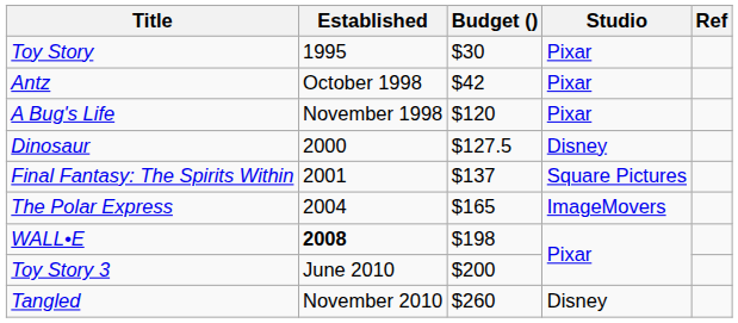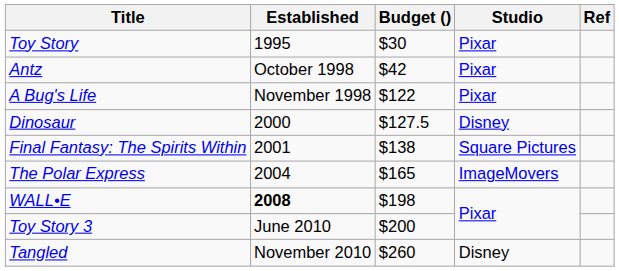 <table class="wikitable" style="margin:auto;">
 <tr>
 <th scope="col">Title</th>
 <th scope="col">Established</th>
 <th scope="col">Budget ()<br></th>
 <th scope="col">Studio</th>
 <th scope="col">Ref</th>
 </tr>
 <tr>
 <td><em><a href='#'>Toy Story</a></em></td>
 <td>1995</td>
 <td>$30</td>
 <td><a href='#'>Pixar</a></td>
 <td></td>
 </tr>
 <tr>
 <td><em><a href='#'>Antz</a></em></td>
 <td>October 1998</td>
 <td>$42</td>
 <td><a href='#'>Pixar</a></td>
 <td></td>
 </tr>
 <tr>
 <td><em><a href='#'>A Bug's Life</a></em></td>
 <td>November 1998</td>
-<td>$120</td>
+<td>$122</td>
 <td><a href='#'>Pixar</a></td>
 <td></td>
 </tr>
 <tr>
 <td><em><a href='#'>Dinosaur</a></em></td>
 <td>2000</td>
 <td>$127.5</td>
 <td><a href='#'>Disney</a></td>
 <td></td>
 </tr>
 <tr>
 <td><em><a href='#'>Final Fantasy: The Spirits Within</a></em></td>
 <td>2001</td>
-<td>$137</td>
+<td>$138</td>
 <td><a href='#'>Square Pictures</a></td>
 <td></td>
 </tr>
 <tr>
 <td><em><a href='#'>The Polar Express</a></em></td>
 <td>2004</td>
 <td>$165</td>
 <td><a href='#'>ImageMovers</a></td>
 <td></td>
 </tr>
 <tr>
 <td><em><a href='#'>WALL•E</a></em></td>
 <td><strong>2008</strong></td>
 <td>$198</td>
 <td rowspan="2"><a href='#'>Pixar</a></td>
 <td></td>
 </tr>
 <tr>
 <td><em><a href='#'>Toy Story 3</a></em></td>
 <td>June 2010</td>
 <td>$200</td>
 <td></td>
 </tr>
 <tr>
 <td><em><a href='#'>Tangled</a></em></td>
 <td>November 2010</td>
 <td>$260</td>
 <td>Disney</td>
 <td></td>
 </tr>
 </table>
